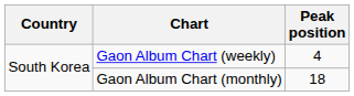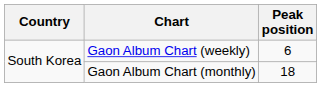 <table class="wikitable">
 <tr>
 <th>Country</th>
 <th>Chart</th>
 <th>Peak<br>position</th>
 </tr>
 <tr>
 <td rowspan="2">South Korea</td>
 <td><a href='#'>Gaon Album Chart</a> (weekly)</td>
-<td align="center">4</td>
+<td align="center">6</td>
 </tr>
 <tr>
 <td>Gaon Album Chart (monthly)</td>
 <td align="center">18</td>
 </tr>
 </table>
